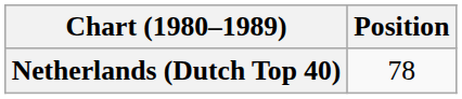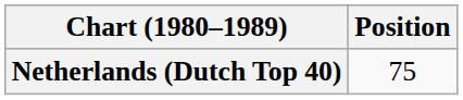 <table class="wikitable plainrowheaders">
 <tr>
 <th scope="col">Chart (1980–1989)</th>
 <th scope="col">Position</th>
 </tr>
 <tr>
 <th scope="row">Netherlands (Dutch Top 40)</th>
-<td style="text-align:center;">78</td>
+<td style="text-align:center;">75</td>
 </tr>
 </table>
